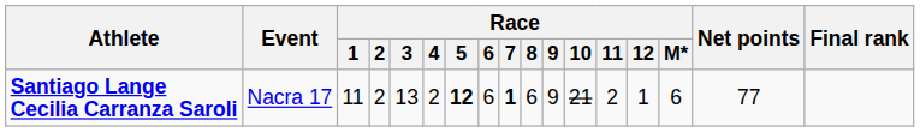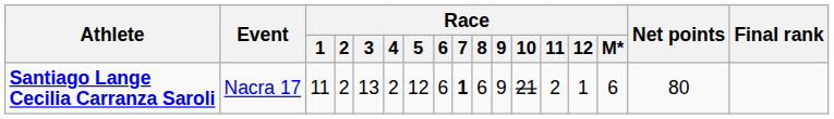 <table class="wikitable" style="font-size:90%">
 <tr>
 <th rowspan="2">Athlete</th>
 <th rowspan="2">Event</th>
 <th colspan=13>Race</th>
 <th rowspan=2>Net points</th>
 <th rowspan=2>Final rank</th>
 </tr>
 <tr style="font-size:95%">
 <th>1</th>
 <th>2</th>
 <th>3</th>
 <th>4</th>
 <th>5</th>
 <th>6</th>
 <th>7</th>
 <th>8</th>
 <th>9</th>
 <th>10</th>
 <th>11</th>
 <th>12</th>
 <th>M*</th>
 </tr>
 <tr align=center>
 <td align=left><strong><a href='#'>Santiago Lange</a><br><a href='#'>Cecilia Carranza Saroli</a></strong></td>
 <td align=left><a href='#'>Nacra 17</a></td>
 <td>11</td>
 <td>2</td>
 <td>13</td>
 <td>2</td>
-<td><strong>12</strong></td>
+<td>12</td>
 <td>6</td>
 <td><strong>1</strong></td>
 <td>6</td>
 <td>9</td>
 <td><s>21</s></td>
 <td>2</td>
 <td>1</td>
 <td>6</td>
-<td>77</td>
+<td>80</td>
 <td></td>
 </tr>
 </table>
